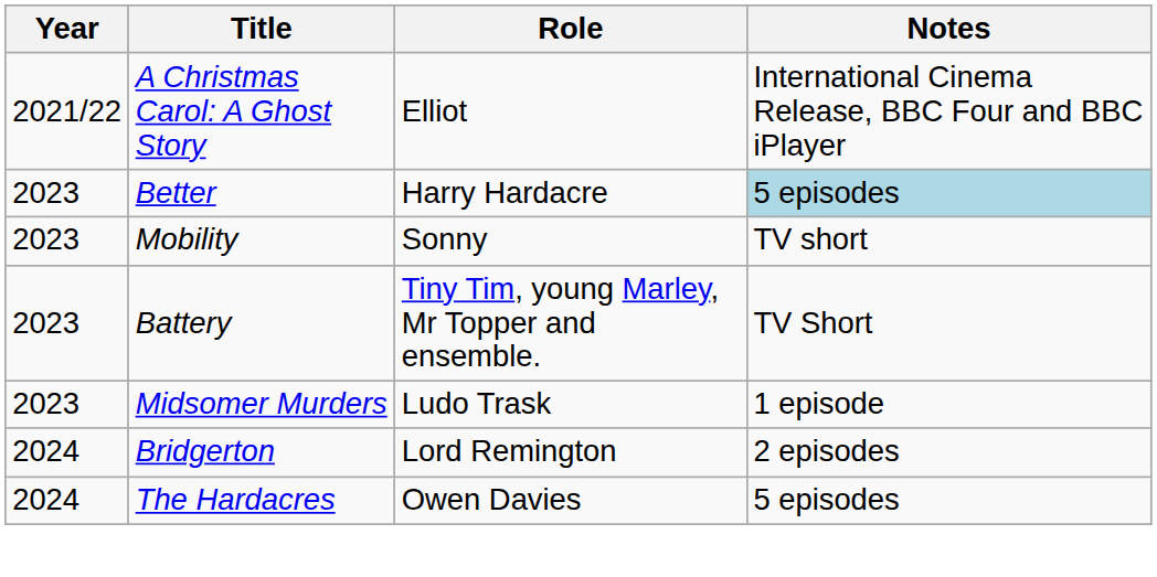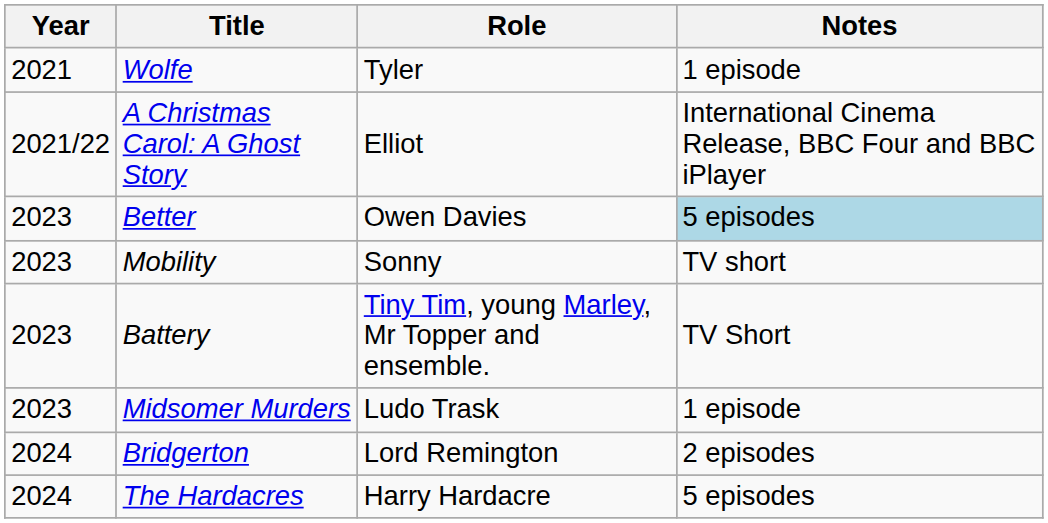 <table class="wikitable sortable">
 <tr>
 <th>Year</th>
 <th>Title</th>
 <th>Role</th>
 <th class="unsortable">Notes</th>
+</tr>
+<tr>
+<td>2021</td>
+<td><em><a href='#'>Wolfe</a></em></td>
+<td>Tyler</td>
+<td>1 episode</td>
 </tr>
 <tr>
 <td>2021/22</td>
 <td><em><a href='#'>A Christmas Carol: A Ghost Story</a></em></td>
 <td>Elliot</td>
 <td>International Cinema Release, BBC Four and BBC iPlayer</td>
 </tr>
 <tr>
 <td>2023</td>
 <td><em><a href='#'>Better</a></em></td>
-<td>Harry Hardacre</td>
+<td>Owen Davies</td>
 <td style="background: lightblue;">5 episodes</td>
 </tr>
 <tr>
 <td>2023</td>
 <td><em>Mobility</em></td>
 <td>Sonny</td>
 <td>TV short</td>
 </tr>
 <tr>
 <td>2023</td>
 <td><em>Battery</em></td>
 <td><a href='#'>Tiny Tim</a>, young <a href='#'>Marley</a>, Mr Topper and ensemble.</td>
 <td>TV Short</td>
 </tr>
 <tr>
 <td>2023</td>
 <td><em><a href='#'>Midsomer Murders</a></em></td>
 <td>Ludo Trask</td>
 <td>1 episode</td>
 </tr>
 <tr>
 <td>2024</td>
 <td><em><a href='#'>Bridgerton</a></em></td>
 <td>Lord Remington</td>
 <td>2 episodes</td>
 </tr>
 <tr>
 <td>2024</td>
 <td><em><a href='#'>The Hardacres</a></em></td>
-<td>Owen Davies</td>
+<td>Harry Hardacre</td>
 <td>5 episodes</td>
 </tr>
 </table>
